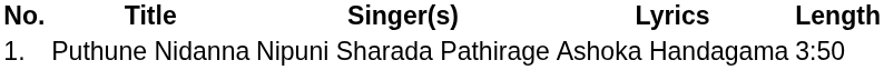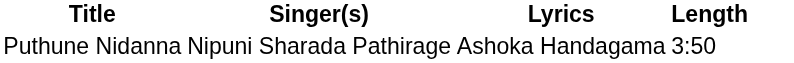 <table>
 <tr>
-<th>No.</th>
 <th>Title</th>
 <th>Singer(s)</th>
 <th>Lyrics</th>
 <th>Length</th>
 </tr>
 <tr>
-<td>1.</td>
 <td>Puthune Nidanna</td>
 <td>Nipuni Sharada Pathirage</td>
 <td>Ashoka Handagama</td>
 <td>3:50</td>
 </tr>
 </table>
